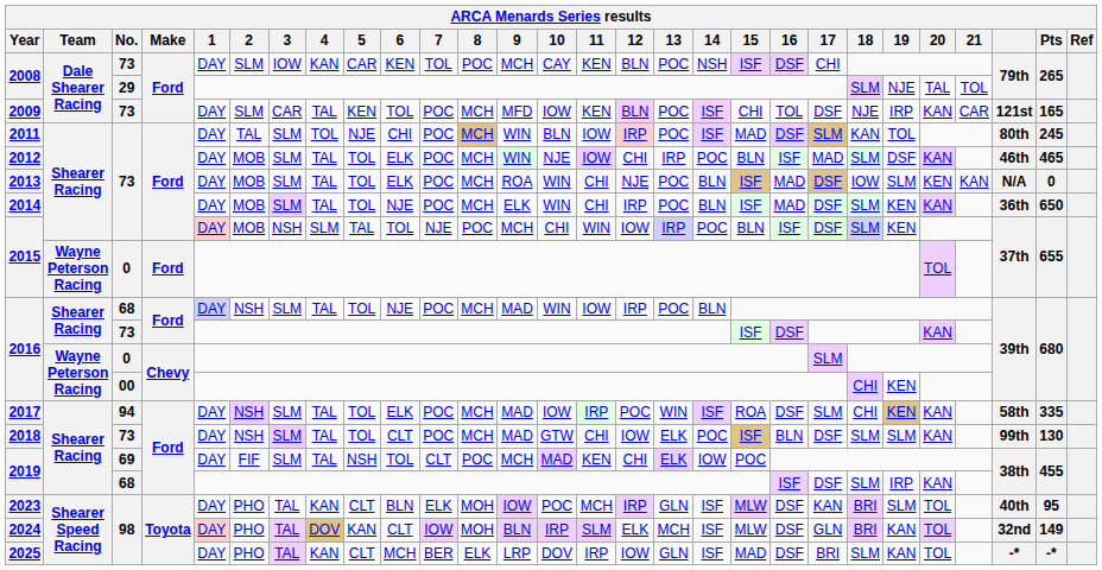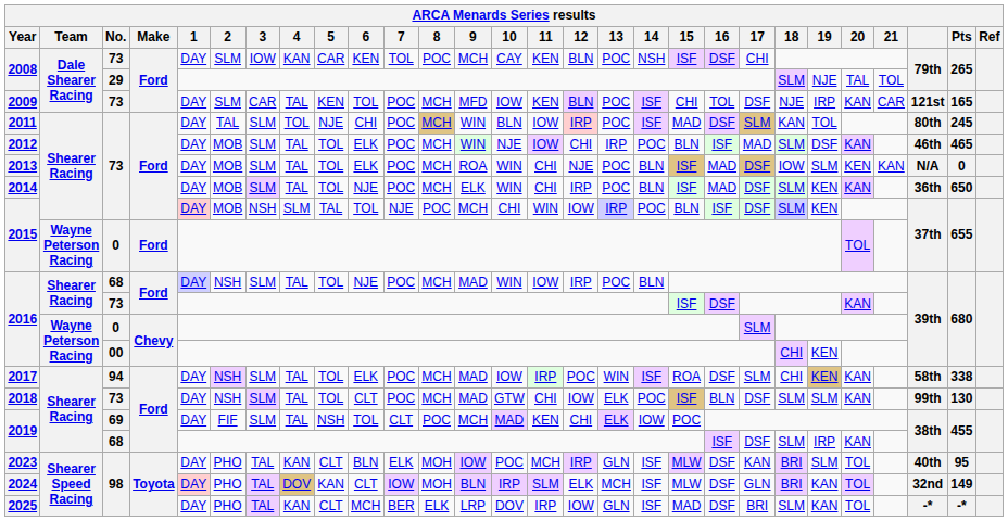 <table class="wikitable" style="text-align:center; font-size:75%">
 <tr>
 <th colspan="28"><a href='#'>ARCA Menards Series</a> results</th>
 </tr>
 <tr>
 <th>Year</th>
 <th>Team</th>
 <th>No.</th>
 <th>Make</th>
 <th>1</th>
 <th>2</th>
 <th>3</th>
 <th>4</th>
 <th>5</th>
 <th>6</th>
 <th>7</th>
 <th>8</th>
 <th>9</th>
 <th>10</th>
 <th>11</th>
 <th>12</th>
 <th>13</th>
 <th>14</th>
 <th>15</th>
 <th>16</th>
 <th>17</th>
 <th>18</th>
 <th>19</th>
 <th>20</th>
 <th>21</th>
 <th></th>
 <th>Pts</th>
 <th>Ref</th>
 </tr>
 <tr>
 <th rowspan=2><a href='#'>2008</a></th>
 <th rowspan=3><a href='#'>Dale Shearer Racing</a></th>
 <th>73</th>
 <th rowspan=3><a href='#'>Ford</a></th>
 <td><a href='#'>DAY</a></td>
 <td><a href='#'>SLM</a></td>
 <td><a href='#'>IOW</a></td>
 <td><a href='#'>KAN</a></td>
 <td><a href='#'>CAR</a></td>
 <td><a href='#'>KEN</a></td>
 <td><a href='#'>TOL</a></td>
 <td><a href='#'>POC</a></td>
 <td><a href='#'>MCH</a></td>
 <td><a href='#'>CAY</a></td>
 <td><a href='#'>KEN</a></td>
 <td><a href='#'>BLN</a></td>
 <td><a href='#'>POC</a></td>
 <td><a href='#'>NSH</a></td>
 <td style="background:#EFCFFF;"><a href='#'>ISF</a><br></td>
 <td style="background:#EFCFFF;"><a href='#'>DSF</a><br></td>
 <td><a href='#'>CHI</a></td>
 <td colspan=4></td>
 <th rowspan=2>79th</th>
 <th rowspan=2>265</th>
 <th rowspan=2></th>
 </tr>
 <tr>
 <th>29</th>
 <td colspan=17></td>
 <td style="background:#EFCFFF;"><a href='#'>SLM</a><br></td>
 <td><a href='#'>NJE</a></td>
 <td><a href='#'>TAL</a></td>
 <td><a href='#'>TOL</a></td>
 </tr>
 <tr>
 <th><a href='#'>2009</a></th>
 <th>73</th>
 <td><a href='#'>DAY</a></td>
 <td><a href='#'>SLM</a></td>
 <td><a href='#'>CAR</a></td>
 <td><a href='#'>TAL</a></td>
 <td><a href='#'>KEN</a></td>
 <td><a href='#'>TOL</a></td>
 <td><a href='#'>POC</a></td>
 <td><a href='#'>MCH</a></td>
 <td><a href='#'>MFD</a></td>
 <td><a href='#'>IOW</a></td>
 <td><a href='#'>KEN</a></td>
 <td style="background:#EFCFFF;"><a href='#'>BLN</a><br></td>
 <td><a href='#'>POC</a></td>
 <td style="background:#EFCFFF;"><a href='#'>ISF</a><br></td>
 <td><a href='#'>CHI</a></td>
 <td><a href='#'>TOL</a></td>
 <td><a href='#'>DSF</a></td>
 <td><a href='#'>NJE</a></td>
 <td><a href='#'>IRP</a></td>
 <td><a href='#'>KAN</a></td>
 <td><a href='#'>CAR</a></td>
 <th>121st</th>
 <th>165</th>
 <th></th>
 </tr>
 <tr>
 <th><a href='#'>2011</a></th>
 <th rowspan=5><a href='#'>Shearer Racing</a></th>
 <th rowspan=5>73</th>
 <th rowspan=5><a href='#'>Ford</a></th>
 <td><a href='#'>DAY</a></td>
 <td><a href='#'>TAL</a></td>
 <td><a href='#'>SLM</a></td>
 <td><a href='#'>TOL</a></td>
 <td><a href='#'>NJE</a></td>
 <td><a href='#'>CHI</a></td>
 <td><a href='#'>POC</a></td>
 <td style="background:#DFC484;"><a href='#'>MCH</a><br></td>
 <td><a href='#'>WIN</a></td>
 <td><a href='#'>BLN</a></td>
 <td><a href='#'>IOW</a></td>
 <td style="background:#FFCFCF;"><a href='#'>IRP</a><br></td>
 <td><a href='#'>POC</a></td>
 <td style="background:#EFCFFF;"><a href='#'>ISF</a><br></td>
 <td><a href='#'>MAD</a></td>
 <td style="background:#EFCFFF;"><a href='#'>DSF</a><br></td>
 <td style="background:#DFC484;"><a href='#'>SLM</a><br></td>
 <td><a href='#'>KAN</a></td>
 <td><a href='#'>TOL</a></td>
 <td colspan=2></td>
 <th>80th</th>
 <th>245</th>
 <th></th>
 </tr>
 <tr>
 <th><a href='#'>2012</a></th>
 <td><a href='#'>DAY</a></td>
 <td><a href='#'>MOB</a></td>
 <td><a href='#'>SLM</a></td>
 <td><a href='#'>TAL</a></td>
 <td><a href='#'>TOL</a></td>
 <td><a href='#'>ELK</a></td>
 <td><a href='#'>POC</a></td>
 <td><a href='#'>MCH</a></td>
 <td style="background:#DFFFDF;"><a href='#'>WIN</a><br></td>
 <td><a href='#'>NJE</a></td>
 <td style="background:#EFCFFF;"><a href='#'>IOW</a><br></td>
 <td><a href='#'>CHI</a></td>
 <td><a href='#'>IRP</a></td>
 <td><a href='#'>POC</a></td>
 <td><a href='#'>BLN</a></td>
 <td style="background:#DFFFDF;"><a href='#'>ISF</a><br></td>
 <td><a href='#'>MAD</a></td>
 <td style="background:#DFFFDF;"><a href='#'>SLM</a><br></td>
 <td><a href='#'>DSF</a></td>
 <td style="background:#EFCFFF;"><a href='#'>KAN</a><br></td>
 <td></td>
 <th>46th</th>
 <th>465</th>
 <th></th>
 </tr>
 <tr>
 <th><a href='#'>2013</a></th>
 <td><a href='#'>DAY</a></td>
 <td><a href='#'>MOB</a></td>
 <td><a href='#'>SLM</a></td>
 <td><a href='#'>TAL</a></td>
 <td><a href='#'>TOL</a></td>
 <td><a href='#'>ELK</a></td>
 <td><a href='#'>POC</a></td>
 <td><a href='#'>MCH</a></td>
 <td><a href='#'>ROA</a></td>
 <td><a href='#'>WIN</a></td>
 <td><a href='#'>CHI</a></td>
 <td><a href='#'>NJE</a></td>
 <td><a href='#'>POC</a></td>
 <td><a href='#'>BLN</a></td>
 <td style="background:#DFC484;"><a href='#'>ISF</a><br></td>
 <td><a href='#'>MAD</a></td>
 <td style="background:#DFC484;"><a href='#'>DSF</a><br></td>
 <td><a href='#'>IOW</a></td>
 <td><a href='#'>SLM</a></td>
 <td><a href='#'>KEN</a></td>
 <td><a href='#'>KAN</a></td>
 <th>N/A</th>
 <th>0</th>
 <th></th>
 </tr>
 <tr>
 <th><a href='#'>2014</a></th>
 <td><a href='#'>DAY</a></td>
 <td><a href='#'>MOB</a></td>
 <td style="background:#EFCFFF;"><a href='#'>SLM</a><br></td>
 <td><a href='#'>TAL</a></td>
 <td><a href='#'>TOL</a></td>
 <td><a href='#'>NJE</a></td>
 <td><a href='#'>POC</a></td>
 <td><a href='#'>MCH</a></td>
 <td><a href='#'>ELK</a></td>
 <td><a href='#'>WIN</a></td>
 <td><a href='#'>CHI</a></td>
 <td><a href='#'>IRP</a></td>
 <td><a href='#'>POC</a></td>
 <td><a href='#'>BLN</a></td>
 <td style="background:#DFFFDF;"><a href='#'>ISF</a><br></td>
 <td><a href='#'>MAD</a></td>
 <td style="background:#DFFFDF;"><a href='#'>DSF</a><br></td>
 <td style="background:#DFFFDF;"><a href='#'>SLM</a><br></td>
 <td><a href='#'>KEN</a></td>
 <td style="background:#EFCFFF;"><a href='#'>KAN</a><br></td>
 <td></td>
 <th>36th</th>
 <th>650</th>
 <th></th>
 </tr>
 <tr>
 <th rowspan=2><a href='#'>2015</a></th>
 <td style="background:#FFCFCF;"><a href='#'>DAY</a><br></td>
 <td><a href='#'>MOB</a></td>
 <td><a href='#'>NSH</a></td>
 <td><a href='#'>SLM</a></td>
 <td><a href='#'>TAL</a></td>
 <td><a href='#'>TOL</a></td>
 <td><a href='#'>NJE</a></td>
 <td><a href='#'>POC</a></td>
 <td><a href='#'>MCH</a></td>
 <td><a href='#'>CHI</a></td>
 <td><a href='#'>WIN</a></td>
 <td><a href='#'>IOW</a></td>
 <td style="background:#CFCFFF;"><a href='#'>IRP</a><br></td>
 <td><a href='#'>POC</a></td>
 <td><a href='#'>BLN</a></td>
 <td style="background:#DFFFDF;"><a href='#'>ISF</a><br></td>
 <td style="background:#DFFFDF;"><a href='#'>DSF</a><br></td>
 <td style="background:#CFCFFF;"><a href='#'>SLM</a><br></td>
 <td><a href='#'>KEN</a></td>
 <td colspan=2></td>
 <th rowspan=2>37th</th>
 <th rowspan=2>655</th>
 <th rowspan=2></th>
 </tr>
 <tr>
 <th><a href='#'>Wayne Peterson Racing</a></th>
 <th>0</th>
 <th><a href='#'>Ford</a></th>
 <td colspan=19></td>
 <td style="background:#EFCFFF;"><a href='#'>TOL</a><br></td>
 </tr>
 <tr>
 <th rowspan=4><a href='#'>2016</a></th>
 <th rowspan=2><a href='#'>Shearer Racing</a></th>
 <th>68</th>
 <th rowspan=2><a href='#'>Ford</a></th>
 <td style="background:#CFCFFF;"><a href='#'>DAY</a><br></td>
 <td><a href='#'>NSH</a></td>
 <td><a href='#'>SLM</a></td>
 <td><a href='#'>TAL</a></td>
 <td><a href='#'>TOL</a></td>
 <td><a href='#'>NJE</a></td>
 <td><a href='#'>POC</a></td>
 <td><a href='#'>MCH</a></td>
 <td><a href='#'>MAD</a></td>
 <td><a href='#'>WIN</a></td>
 <td><a href='#'>IOW</a></td>
 <td><a href='#'>IRP</a></td>
 <td><a href='#'>POC</a></td>
 <td><a href='#'>BLN</a></td>
 <td colspan=7></td>
 <th rowspan=4>39th</th>
 <th rowspan=4>680</th>
 <th rowspan=4></th>
 </tr>
 <tr>
 <th>73</th>
 <td colspan=14></td>
 <td style="background:#DFFFDF;"><a href='#'>ISF</a><br></td>
 <td style="background:#EFCFFF;"><a href='#'>DSF</a><br></td>
 <td colspan=3></td>
 <td style="background:#EFCFFF;"><a href='#'>KAN</a><br></td>
 <td></td>
 </tr>
 <tr>
 <th rowspan=2><a href='#'>Wayne Peterson Racing</a></th>
 <th>0</th>
 <th rowspan=2><a href='#'>Chevy</a></th>
 <td colspan=16></td>
 <td style="background:#EFCFFF;"><a href='#'>SLM</a><br></td>
 <td colspan=4></td>
 </tr>
 <tr>
 <th>00</th>
 <td colspan=17></td>
 <td style="background:#EFCFFF;"><a href='#'>CHI</a><br></td>
 <td><a href='#'>KEN</a></td>
 <td colspan=2></td>
 </tr>
 <tr>
 <th><a href='#'>2017</a></th>
 <th rowspan=4><a href='#'>Shearer Racing</a></th>
 <th>94</th>
 <th rowspan=4><a href='#'>Ford</a></th>
 <td><a href='#'>DAY</a></td>
 <td style="background:#EFCFFF;"><a href='#'>NSH</a><br></td>
 <td><a href='#'>SLM</a></td>
 <td><a href='#'>TAL</a></td>
 <td><a href='#'>TOL</a></td>
 <td><a href='#'>ELK</a></td>
 <td><a href='#'>POC</a></td>
 <td><a href='#'>MCH</a></td>
 <td><a href='#'>MAD</a></td>
 <td><a href='#'>IOW</a></td>
 <td style="background:#DFFFDF;"><a href='#'>IRP</a><br></td>
 <td><a href='#'>POC</a></td>
 <td><a href='#'>WIN</a></td>
 <td style="background:#EFCFFF;"><a href='#'>ISF</a><br></td>
 <td><a href='#'>ROA</a></td>
 <td><a href='#'>DSF</a></td>
 <td><a href='#'>SLM</a></td>
 <td><a href='#'>CHI</a></td>
 <td style="background:#DFC484;"><a href='#'>KEN</a><br></td>
 <td><a href='#'>KAN</a></td>
 <td></td>
 <th>58th</th>
-<th>335</th>
+<th>338</th>
 <th></th>
 </tr>
 <tr>
 <th><a href='#'>2018</a></th>
 <th>73</th>
 <td><a href='#'>DAY</a></td>
 <td><a href='#'>NSH</a></td>
 <td style="background:#EFCFFF;"><a href='#'>SLM</a><br></td>
 <td><a href='#'>TAL</a></td>
 <td><a href='#'>TOL</a></td>
 <td><a href='#'>CLT</a></td>
 <td><a href='#'>POC</a></td>
 <td><a href='#'>MCH</a></td>
 <td><a href='#'>MAD</a></td>
 <td><a href='#'>GTW</a></td>
 <td><a href='#'>CHI</a></td>
 <td><a href='#'>IOW</a></td>
 <td><a href='#'>ELK</a></td>
 <td><a href='#'>POC</a></td>
 <td style="background:#DFC484;"><a href='#'>ISF</a><br></td>
 <td><a href='#'>BLN</a></td>
 <td><a href='#'>DSF</a></td>
 <td><a href='#'>SLM</a></td>
 <td><a href='#'>SLM</a></td>
 <td><a href='#'>KAN</a></td>
 <td></td>
 <th>99th</th>
 <th>130</th>
 <th></th>
 </tr>
 <tr>
 <th rowspan=2><a href='#'>2019</a></th>
 <th>69</th>
 <td><a href='#'>DAY</a></td>
 <td><a href='#'>FIF</a></td>
 <td><a href='#'>SLM</a></td>
 <td><a href='#'>TAL</a></td>
 <td><a href='#'>NSH</a></td>
 <td><a href='#'>TOL</a></td>
 <td><a href='#'>CLT</a></td>
 <td><a href='#'>POC</a></td>
 <td><a href='#'>MCH</a></td>
 <td style="background:#EFCFFF;"><a href='#'>MAD</a><br></td>
 <td><a href='#'>KEN</a></td>
 <td><a href='#'>CHI</a></td>
 <td style="background:#EFCFFF;"><a href='#'>ELK</a><br></td>
 <td><a href='#'>IOW</a></td>
 <td><a href='#'>POC</a></td>
 <td colspan=6></td>
 <th rowspan=2>38th</th>
 <th rowspan=2>455</th>
 <th rowspan=2></th>
 </tr>
 <tr>
 <th>68</th>
 <td colspan=15></td>
 <td style="background:#EFCFFF;"><a href='#'>ISF</a><br></td>
 <td><a href='#'>DSF</a></td>
 <td><a href='#'>SLM</a></td>
 <td><a href='#'>IRP</a></td>
 <td><a href='#'>KAN</a></td>
 <td></td>
 </tr>
 <tr>
 <th><a href='#'>2023</a></th>
 <th rowspan=3><a href='#'>Shearer Speed Racing</a></th>
 <th rowspan=3>98</th>
 <th rowspan=3><a href='#'>Toyota</a></th>
 <td><a href='#'>DAY</a></td>
 <td><a href='#'>PHO</a></td>
 <td><a href='#'>TAL</a></td>
 <td><a href='#'>KAN</a></td>
 <td><a href='#'>CLT</a></td>
 <td><a href='#'>BLN</a></td>
 <td><a href='#'>ELK</a></td>
 <td><a href='#'>MOH</a></td>
 <td style="background:#EFCFFF;"><a href='#'>IOW</a><br></td>
 <td><a href='#'>POC</a></td>
 <td><a href='#'>MCH</a></td>
 <td style="background:#EFCFFF;"><a href='#'>IRP</a><br></td>
 <td><a href='#'>GLN</a></td>
 <td><a href='#'>ISF</a></td>
 <td style="background:#EFCFFF;"><a href='#'>MLW</a><br></td>
 <td><a href='#'>DSF</a></td>
 <td><a href='#'>KAN</a></td>
 <td style="background:#EFCFFF;"><a href='#'>BRI</a><br></td>
 <td><a href='#'>SLM</a></td>
 <td><a href='#'>TOL</a></td>
 <td></td>
 <th>40th</th>
 <th>95</th>
 <th></th>
 </tr>
 <tr>
 <th><a href='#'>2024</a></th>
 <td style="background:#FFCFCF;"><a href='#'>DAY</a><br></td>
 <td><a href='#'>PHO</a></td>
 <td style="background:#EFCFFF;"><a href='#'>TAL</a><br></td>
 <td style="background:#DFC484;"><a href='#'>DOV</a><br></td>
 <td><a href='#'>KAN</a></td>
 <td><a href='#'>CLT</a></td>
 <td style="background:#EFCFFF;"><a href='#'>IOW</a><br></td>
 <td><a href='#'>MOH</a></td>
 <td style="background:#EFCFFF;"><a href='#'>BLN</a><br></td>
 <td style="background:#EFCFFF;"><a href='#'>IRP</a><br></td>
 <td style="background:#EFCFFF;"><a href='#'>SLM</a><br></td>
 <td><a href='#'>ELK</a></td>
 <td><a href='#'>MCH</a></td>
 <td><a href='#'>ISF</a></td>
 <td><a href='#'>MLW</a></td>
 <td><a href='#'>DSF</a></td>
 <td><a href='#'>GLN</a></td>
 <td style="background:#EFCFFF;"><a href='#'>BRI</a><br></td>
 <td><a href='#'>KAN</a></td>
 <td style="background:#EFCFFF;"><a href='#'>TOL</a><br></td>
 <td></td>
 <th>32nd</th>
 <th>149</th>
 <th></th>
 </tr>
 <tr>
 <th><a href='#'>2025</a></th>
 <td><a href='#'>DAY</a></td>
 <td><a href='#'>PHO</a></td>
 <td style="background:#EFCFFF;"><a href='#'>TAL</a><br></td>
 <td><a href='#'>KAN</a></td>
 <td><a href='#'>CLT</a></td>
 <td><a href='#'>MCH</a></td>
 <td><a href='#'>BER</a></td>
 <td><a href='#'>ELK</a></td>
 <td><a href='#'>LRP</a></td>
 <td><a href='#'>DOV</a></td>
 <td><a href='#'>IRP</a></td>
 <td><a href='#'>IOW</a></td>
 <td><a href='#'>GLN</a></td>
 <td><a href='#'>ISF</a></td>
 <td><a href='#'>MAD</a></td>
 <td><a href='#'>DSF</a></td>
 <td><a href='#'>BRI</a></td>
 <td><a href='#'>SLM</a></td>
 <td><a href='#'>KAN</a></td>
 <td><a href='#'>TOL</a></td>
 <td></td>
 <th>-*</th>
 <th>-*</th>
 <th></th>
 </tr>
 </table>
